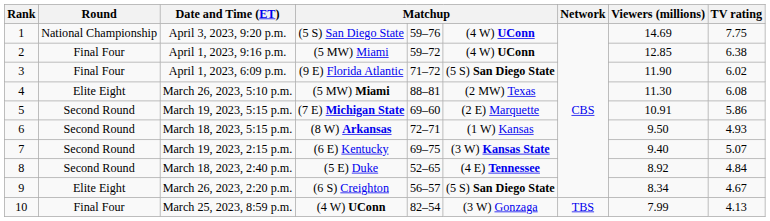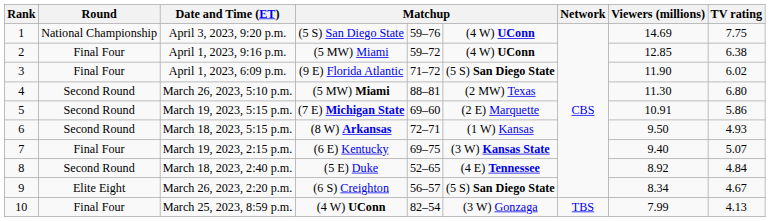 <table class="wikitable sortable" style="text-align:center;" size="95">
 <tr>
 <th>Rank</th>
 <th>Round</th>
 <th>Date and Time (<a href='#'>ET</a>)</th>
 <th class="unsortable" colspan=3>Matchup</th>
 <th>Network</th>
 <th data-sort-type="number">Viewers (millions)</th>
 <th data-sort-type="number">TV rating</th>
 </tr>
 <tr>
 <td>1</td>
 <td>National Championship</td>
 <td data-sort-value="13">April 3, 2023, 9:20 p.m.</td>
 <td>(5 S) <a href='#'>San Diego State</a></td>
 <td>59–76</td>
 <td>(4 W) <strong><a href='#'>UConn</a></strong></td>
 <td rowspan="9"><a href='#'>CBS</a></td>
 <td>14.69</td>
 <td>7.75</td>
 </tr>
 <tr>
 <td>2</td>
 <td>Final Four</td>
 <td>April 1, 2023, 9:16 p.m.</td>
 <td>(5 MW) <a href='#'>Miami</a></td>
 <td>59–72</td>
 <td>(4 W) <strong>UConn</strong></td>
 <td>12.85</td>
 <td>6.38</td>
 </tr>
 <tr>
 <td>3</td>
 <td>Final Four</td>
 <td>April 1, 2023, 6:09 p.m.</td>
 <td>(9 E) <a href='#'>Florida Atlantic</a></td>
 <td>71–72</td>
 <td>(5 S) <strong>San Diego State</strong></td>
 <td>11.90</td>
 <td>6.02</td>
 </tr>
 <tr>
 <td>4</td>
-<td>Elite Eight</td>
+<td>Second Round</td>
 <td>March 26, 2023, 5:10 p.m.</td>
 <td>(5 MW) <strong>Miami</strong></td>
 <td>88–81</td>
 <td>(2 MW) <a href='#'>Texas</a></td>
 <td>11.30</td>
-<td>6.08</td>
+<td>6.80</td>
 </tr>
 <tr>
 <td>5</td>
 <td>Second Round</td>
 <td>March 19, 2023, 5:15 p.m.</td>
 <td>(7 E) <strong><a href='#'>Michigan State</a></strong></td>
 <td>69–60</td>
 <td>(2 E) <a href='#'>Marquette</a></td>
 <td>10.91</td>
 <td>5.86</td>
 </tr>
 <tr>
 <td>6</td>
 <td>Second Round</td>
 <td>March 18, 2023, 5:15 p.m.</td>
 <td>(8 W) <strong><a href='#'>Arkansas</a></strong></td>
 <td>72–71</td>
 <td>(1 W) <a href='#'>Kansas</a></td>
 <td>9.50</td>
 <td>4.93</td>
 </tr>
 <tr>
 <td>7</td>
-<td>Second Round</td>
+<td>Final Four</td>
 <td>March 19, 2023, 2:15 p.m.</td>
 <td>(6 E) <a href='#'>Kentucky</a></td>
 <td>69–75</td>
 <td>(3 W) <strong><a href='#'>Kansas State</a></strong></td>
 <td>9.40</td>
 <td>5.07</td>
 </tr>
 <tr>
 <td>8</td>
 <td>Second Round</td>
 <td>March 18, 2023, 2:40 p.m.</td>
 <td>(5 E) <a href='#'>Duke</a></td>
 <td>52–65</td>
 <td>(4 E) <strong><a href='#'>Tennessee</a></strong></td>
 <td>8.92</td>
 <td>4.84</td>
 </tr>
 <tr>
 <td>9</td>
 <td>Elite Eight</td>
 <td>March 26, 2023, 2:20 p.m.</td>
 <td>(6 S) <a href='#'>Creighton</a></td>
 <td>56–57</td>
 <td>(5 S) <strong>San Diego State</strong></td>
 <td>8.34</td>
 <td>4.67</td>
 </tr>
 <tr>
 <td>10</td>
 <td>Final Four</td>
 <td>March 25, 2023, 8:59 p.m.</td>
 <td>(4 W) <strong>UConn</strong></td>
 <td>82–54</td>
 <td>(3 W) <a href='#'>Gonzaga</a></td>
 <td><a href='#'>TBS</a></td>
 <td>7.99</td>
 <td>4.13</td>
 </tr>
 </table>
